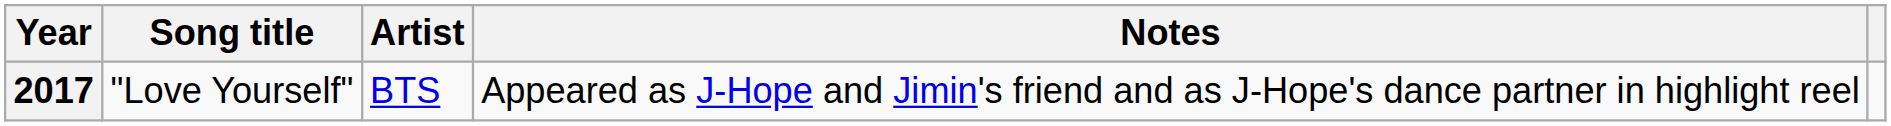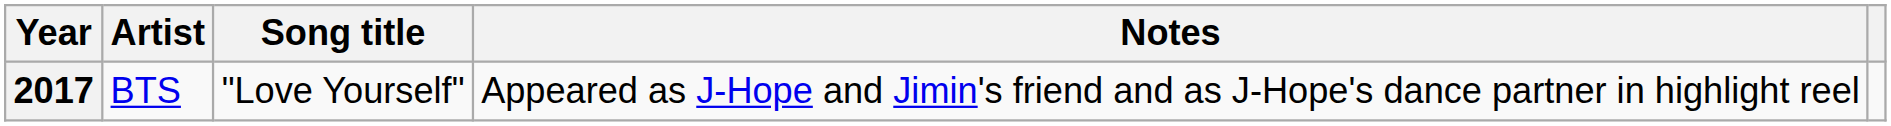 <table class="wikitable plainrowheaders">
 <tr>
 <th scope="col">Year</th>
+<th scope="col">Artist</th>
 <th scope="col">Song title</th>
-<th scope="col">Artist</th>
 <th scope="col">Notes</th>
 <th scope="col" class="unsortable"></th>
 </tr>
 <tr>
 <th scope="row">2017</th>
+<td><a href='#'>BTS</a></td>
 <td>"Love Yourself"</td>
-<td><a href='#'>BTS</a></td>
 <td style="text-align:center">Appeared as <a href='#'>J-Hope</a> and <a href='#'>Jimin</a>'s friend and as J-Hope's dance partner in highlight reel</td>
 <td style="text-align:center"></td>
 </tr>
 </table>
